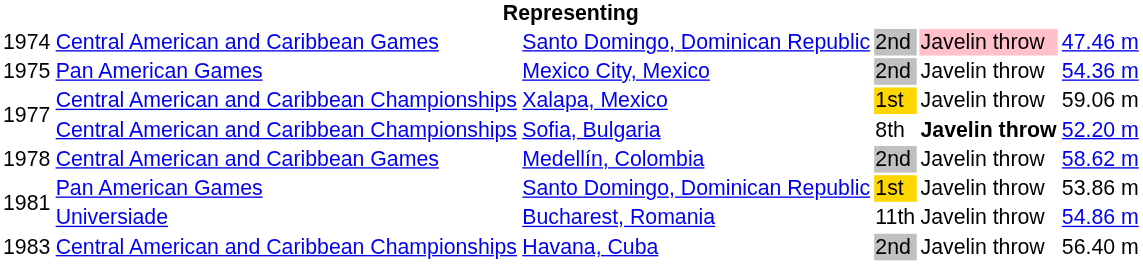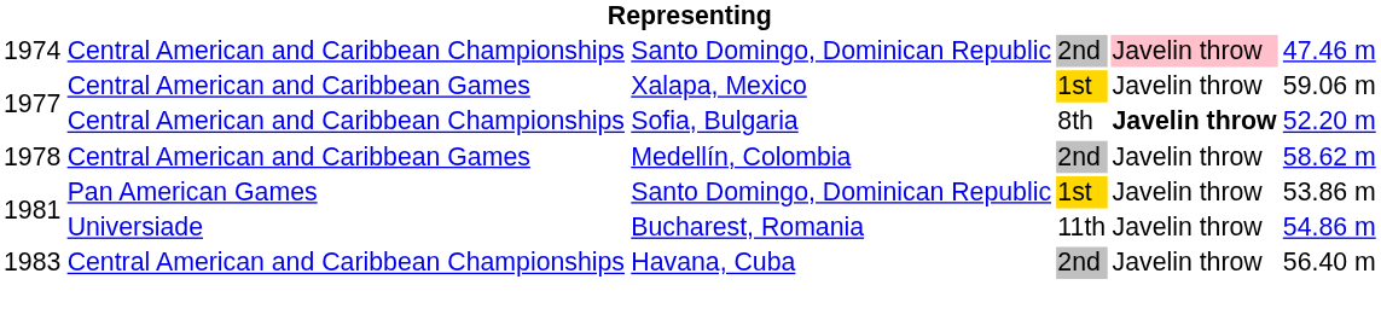 <table>
 <tr>
 <th colspan="6">Representing </th>
 </tr>
 <tr>
 <td>1974</td>
-<td><a href='#'>Central American and Caribbean Games</a></td>
+<td><a href='#'>Central American and Caribbean Championships</a></td>
 <td><a href='#'>Santo Domingo, Dominican Republic</a></td>
 <td bgcolor=silver>2nd</td>
 <td style="background: pink;">Javelin throw</td>
 <td><a href='#'>47.46 m</a></td>
 </tr>
 <tr>
-<td>1975</td>
-<td><a href='#'>Pan American Games</a></td>
-<td><a href='#'>Mexico City, Mexico</a></td>
-<td bgcolor=silver>2nd</td>
-<td>Javelin throw</td>
-<td><a href='#'>54.36 m</a></td>
-</tr>
-<tr>
 <td rowspan=2>1977</td>
-<td><a href='#'>Central American and Caribbean Championships</a></td>
+<td><a href='#'>Central American and Caribbean Games</a></td>
 <td><a href='#'>Xalapa, Mexico</a></td>
 <td bgcolor=gold>1st</td>
 <td>Javelin throw</td>
 <td>59.06 m</td>
 </tr>
 <tr>
 <td><a href='#'>Central American and Caribbean Championships</a></td>
 <td><a href='#'>Sofia, Bulgaria</a></td>
 <td>8th</td>
 <td><strong>Javelin throw</strong></td>
 <td><a href='#'>52.20 m</a></td>
 </tr>
 <tr>
 <td>1978</td>
 <td><a href='#'>Central American and Caribbean Games</a></td>
 <td><a href='#'>Medellín, Colombia</a></td>
 <td bgcolor=silver>2nd</td>
 <td>Javelin throw</td>
 <td><a href='#'>58.62 m</a></td>
 </tr>
 <tr>
 <td rowspan=2>1981</td>
 <td><a href='#'>Pan American Games</a></td>
 <td><a href='#'>Santo Domingo, Dominican Republic</a></td>
 <td bgcolor=gold>1st</td>
 <td>Javelin throw</td>
 <td>53.86 m</td>
 </tr>
 <tr>
 <td><a href='#'>Universiade</a></td>
 <td><a href='#'>Bucharest, Romania</a></td>
 <td>11th</td>
 <td>Javelin throw</td>
 <td><a href='#'>54.86 m</a></td>
 </tr>
 <tr>
 <td>1983</td>
 <td><a href='#'>Central American and Caribbean Championships</a></td>
 <td><a href='#'>Havana, Cuba</a></td>
 <td bgcolor=silver>2nd</td>
 <td>Javelin throw</td>
 <td>56.40 m</td>
 </tr>
 </table>
